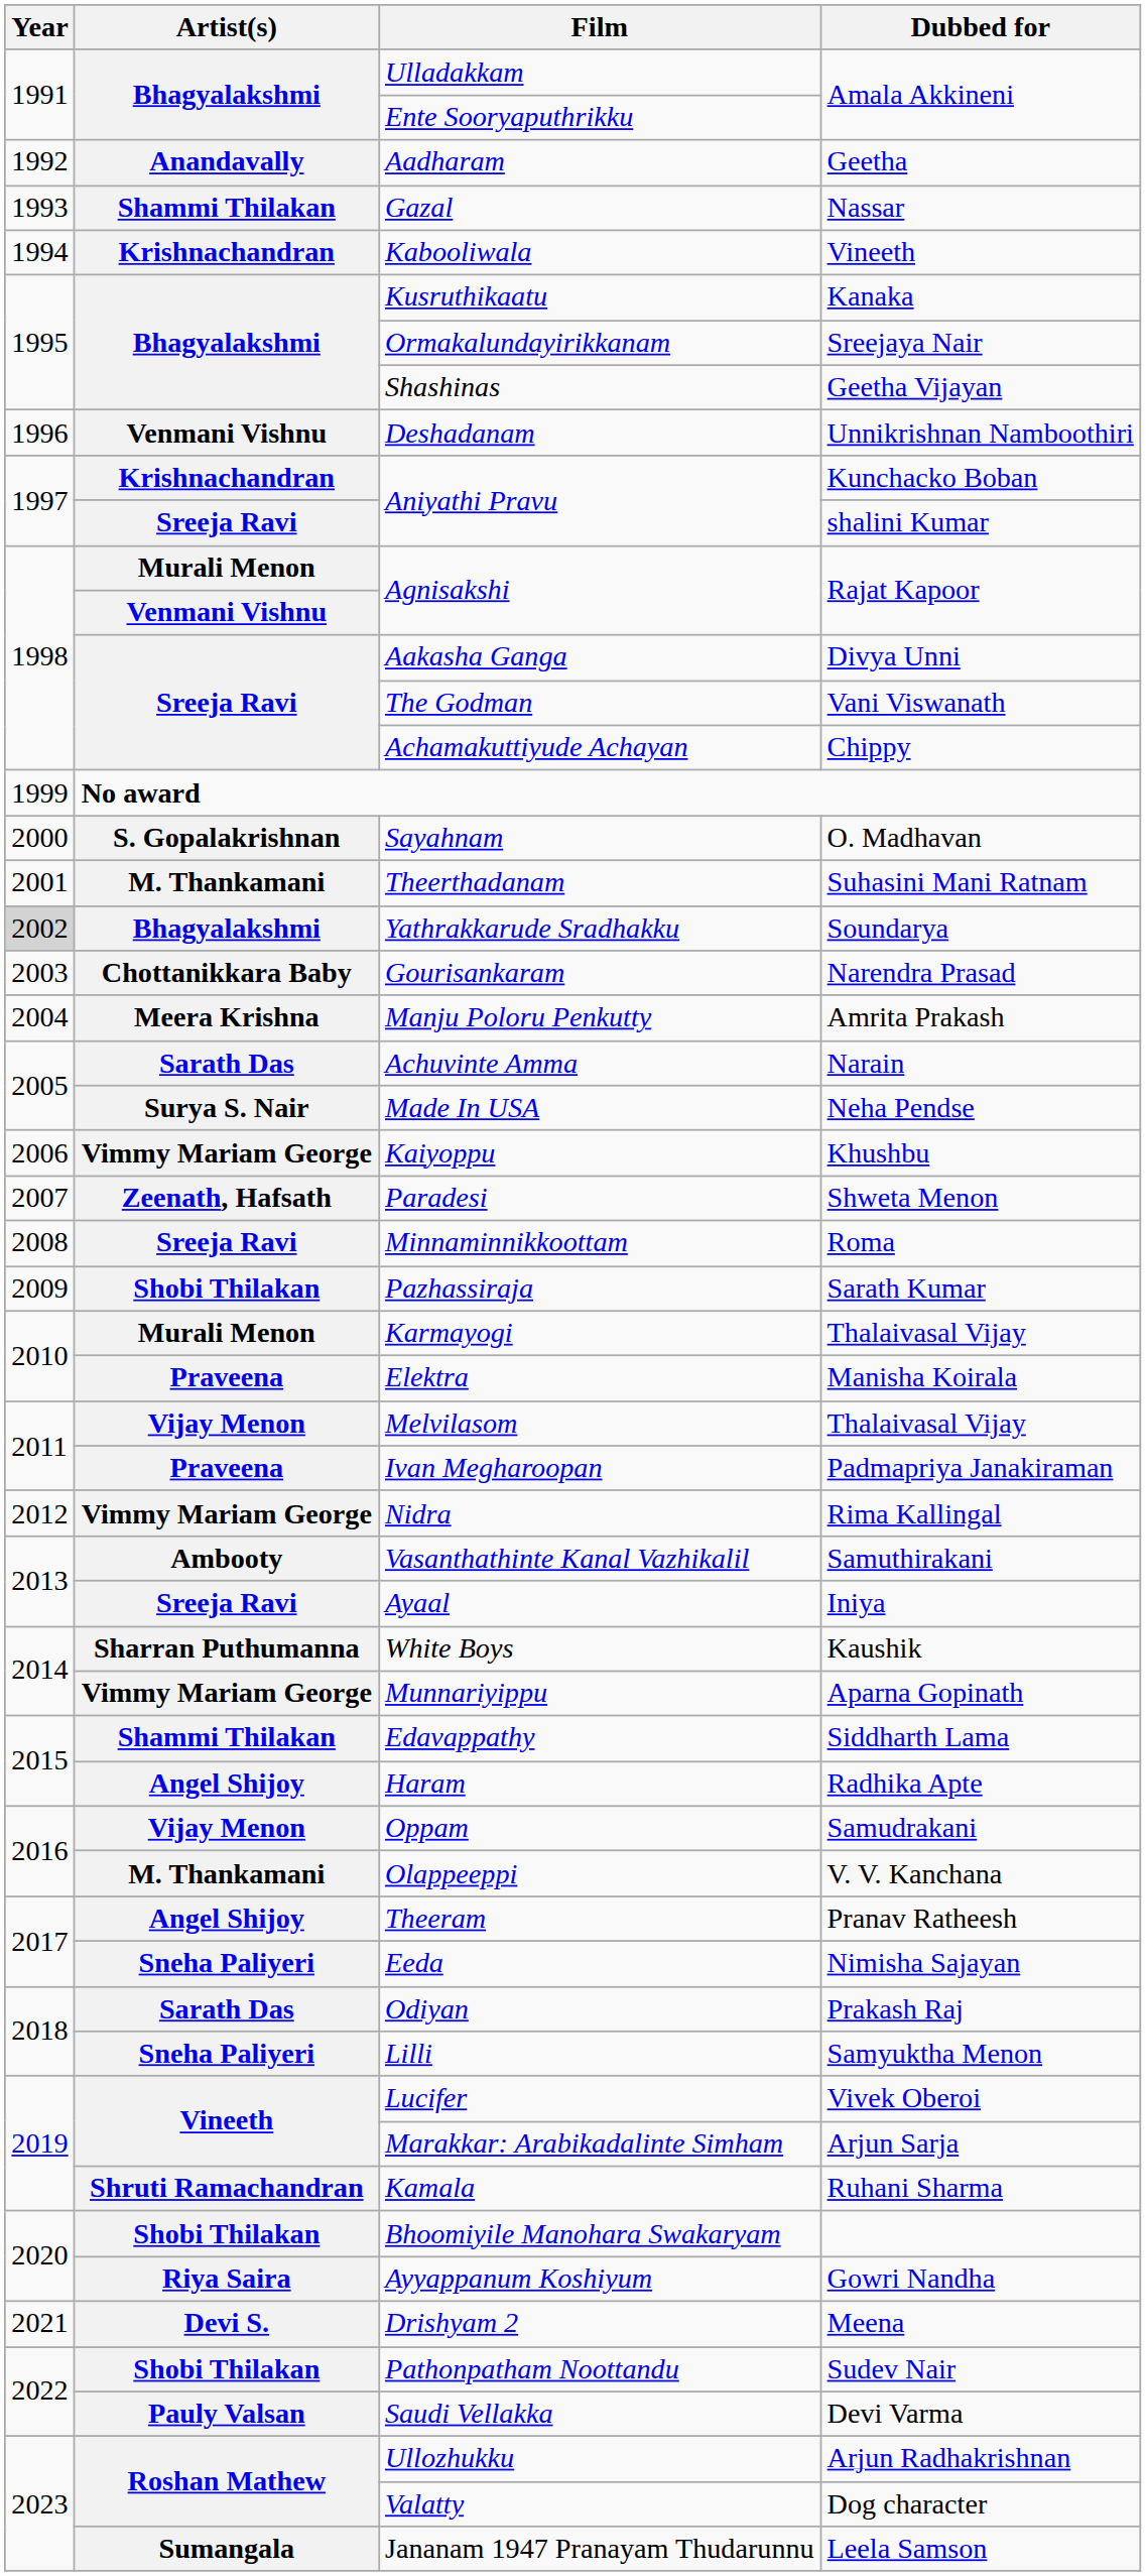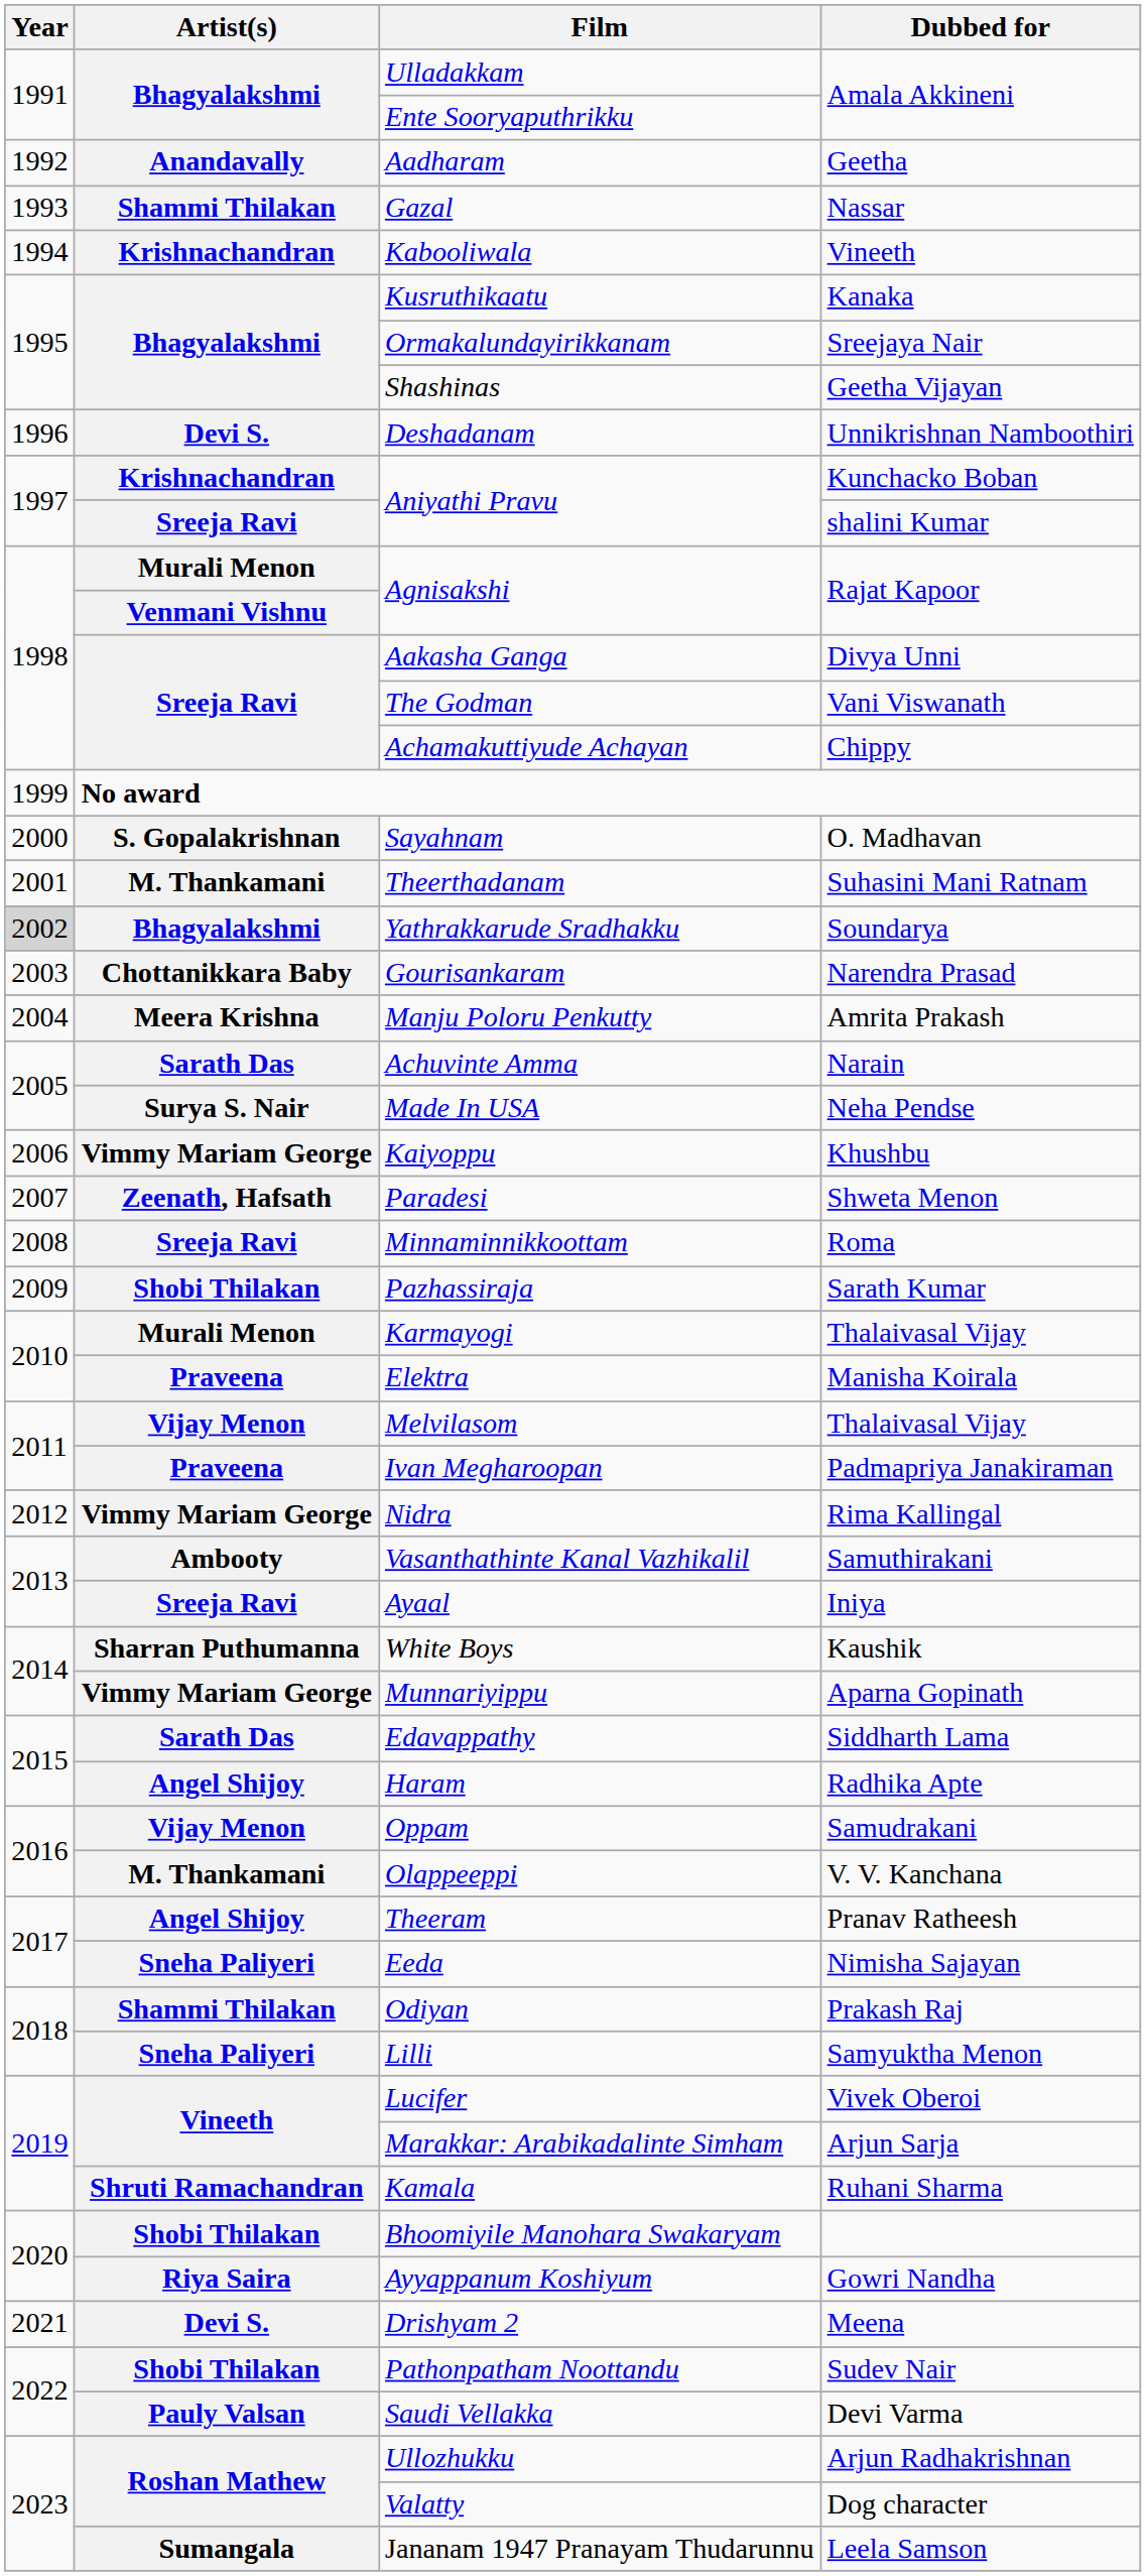 <table class="wikitable sortable">
 <tr style="background:#cfc; text-align:center;">
 <th class="sortable">Year</th>
 <th class="sortable">Artist(s)</th>
 <th class="sortable">Film</th>
 <th class="sortable">Dubbed for</th>
 </tr>
 <tr>
 <td rowspan='2'>1991</td>
 <th rowspan='2'><a href='#'>Bhagyalakshmi</a></th>
 <td><em><a href='#'>Ulladakkam</a></em></td>
 <td rowspan='2'><a href='#'>Amala Akkineni</a></td>
 </tr>
 <tr>
 <td><em><a href='#'>Ente Sooryaputhrikku</a></em></td>
 </tr>
 <tr>
 <td>1992</td>
 <th><a href='#'>Anandavally</a></th>
 <td><em><a href='#'>Aadharam</a></em></td>
 <td><a href='#'>Geetha</a></td>
 </tr>
 <tr>
 <td>1993</td>
 <th><a href='#'>Shammi Thilakan</a></th>
 <td><em><a href='#'>Gazal</a></em></td>
 <td><a href='#'>Nassar</a></td>
 </tr>
 <tr>
 <td>1994</td>
 <th><a href='#'>Krishnachandran</a></th>
 <td><em><a href='#'>Kabooliwala</a></em></td>
 <td><a href='#'>Vineeth</a></td>
 </tr>
 <tr>
 <td rowspan='3'>1995</td>
 <th rowspan='3'><a href='#'>Bhagyalakshmi</a></th>
 <td><em><a href='#'>Kusruthikaatu</a></em></td>
 <td><a href='#'>Kanaka</a></td>
 </tr>
 <tr>
 <td><em><a href='#'>Ormakalundayirikkanam</a></em></td>
 <td><a href='#'>Sreejaya Nair</a></td>
 </tr>
 <tr>
 <td><em>Shashinas</em></td>
 <td><a href='#'>Geetha Vijayan</a></td>
 </tr>
 <tr>
 <td>1996</td>
-<th>Venmani Vishnu</th>
+<th><a href='#'>Devi S.</a></th>
 <td><em><a href='#'>Deshadanam</a></em></td>
 <td><a href='#'>Unnikrishnan Namboothiri</a></td>
 </tr>
 <tr>
 <td rowspan='2'>1997</td>
 <th><a href='#'>Krishnachandran</a></th>
 <td rowspan='2'><em><a href='#'>Aniyathi Pravu</a></em></td>
 <td><a href='#'>Kunchacko Boban</a></td>
 </tr>
 <tr>
 <th><a href='#'>Sreeja Ravi</a></th>
 <td><a href='#'>shalini Kumar</a></td>
 </tr>
 <tr>
 <td rowspan='5'>1998</td>
 <th>Murali Menon</th>
 <td rowspan='2'><em><a href='#'>Agnisakshi</a></em></td>
 <td rowspan='2'><a href='#'>Rajat Kapoor</a></td>
 </tr>
 <tr>
 <th><a href='#'>Venmani Vishnu</a></th>
 </tr>
 <tr>
 <th rowspan='3'><a href='#'>Sreeja Ravi</a></th>
 <td><em><a href='#'>Aakasha Ganga</a></em></td>
 <td><a href='#'>Divya Unni</a></td>
 </tr>
 <tr>
 <td><em><a href='#'>The Godman</a></em></td>
 <td><a href='#'>Vani Viswanath</a></td>
 </tr>
 <tr>
 <td><em><a href='#'>Achamakuttiyude Achayan</a></em></td>
 <td><a href='#'>Chippy</a></td>
 </tr>
 <tr>
 <td>1999</td>
 <td colspan='3'><strong>No award</strong></td>
 </tr>
 <tr>
 <td>2000</td>
 <th>S. Gopalakrishnan</th>
 <td><em><a href='#'>Sayahnam</a></em></td>
 <td>O. Madhavan</td>
 </tr>
 <tr>
 <td>2001</td>
 <th>M. Thankamani</th>
 <td><em><a href='#'>Theerthadanam</a></em></td>
 <td><a href='#'>Suhasini Mani Ratnam</a></td>
 </tr>
 <tr>
 <td style="background: lightgrey;">2002</td>
 <th><a href='#'>Bhagyalakshmi</a></th>
 <td><em><a href='#'>Yathrakkarude Sradhakku</a></em></td>
 <td><a href='#'>Soundarya</a></td>
 </tr>
 <tr>
 <td>2003</td>
 <th>Chottanikkara Baby</th>
 <td><em><a href='#'>Gourisankaram</a></em></td>
 <td><a href='#'>Narendra Prasad</a></td>
 </tr>
 <tr>
 <td>2004</td>
 <th>Meera Krishna</th>
 <td><em><a href='#'>Manju Poloru Penkutty</a></em></td>
 <td>Amrita Prakash</td>
 </tr>
 <tr>
 <td rowspan='2'>2005</td>
 <th><a href='#'>Sarath Das</a></th>
 <td><em><a href='#'>Achuvinte Amma</a></em></td>
 <td><a href='#'>Narain</a></td>
 </tr>
 <tr>
 <th>Surya S. Nair</th>
 <td><em><a href='#'>Made In USA</a></em></td>
 <td><a href='#'>Neha Pendse</a></td>
 </tr>
 <tr>
 <td>2006</td>
 <th>Vimmy Mariam George</th>
 <td><em><a href='#'>Kaiyoppu</a></em></td>
 <td><a href='#'>Khushbu</a></td>
 </tr>
 <tr>
 <td>2007</td>
 <th><a href='#'>Zeenath</a>, Hafsath</th>
 <td><em><a href='#'>Paradesi</a></em></td>
 <td><a href='#'>Shweta Menon</a></td>
 </tr>
 <tr>
 <td>2008</td>
 <th><a href='#'>Sreeja Ravi</a></th>
 <td><em><a href='#'>Minnaminnikkoottam</a></em></td>
 <td><a href='#'>Roma</a></td>
 </tr>
 <tr>
 <td>2009</td>
 <th><a href='#'>Shobi Thilakan</a></th>
 <td><em><a href='#'>Pazhassiraja</a></em></td>
 <td><a href='#'>Sarath Kumar</a></td>
 </tr>
 <tr>
 <td rowspan='2'>2010</td>
 <th>Murali Menon</th>
 <td><em><a href='#'>Karmayogi</a></em></td>
 <td><a href='#'>Thalaivasal Vijay</a></td>
 </tr>
 <tr>
 <th><a href='#'>Praveena</a></th>
 <td><em><a href='#'>Elektra</a></em></td>
 <td><a href='#'>Manisha Koirala</a></td>
 </tr>
 <tr>
 <td rowspan='2'>2011</td>
 <th><a href='#'>Vijay Menon</a></th>
 <td><em><a href='#'>Melvilasom</a></em></td>
 <td><a href='#'>Thalaivasal Vijay</a></td>
 </tr>
 <tr>
 <th><a href='#'>Praveena</a></th>
 <td><em><a href='#'>Ivan Megharoopan</a></em></td>
 <td><a href='#'>Padmapriya Janakiraman</a></td>
 </tr>
 <tr>
 <td>2012</td>
 <th>Vimmy Mariam George</th>
 <td><em><a href='#'>Nidra</a></em></td>
 <td><a href='#'>Rima Kallingal</a></td>
 </tr>
 <tr>
 <td rowspan='2'>2013</td>
 <th>Ambooty</th>
 <td><em><a href='#'>Vasanthathinte Kanal Vazhikalil</a></em></td>
 <td><a href='#'>Samuthirakani</a></td>
 </tr>
 <tr>
 <th><a href='#'>Sreeja Ravi</a></th>
 <td><em><a href='#'>Ayaal</a></em></td>
 <td><a href='#'>Iniya</a></td>
 </tr>
 <tr>
 <td rowspan='2'>2014</td>
 <th>Sharran Puthumanna</th>
 <td><em>White Boys</em></td>
 <td>Kaushik</td>
 </tr>
 <tr>
 <th>Vimmy Mariam George</th>
 <td><em><a href='#'>Munnariyippu</a></em></td>
 <td><a href='#'>Aparna Gopinath</a></td>
 </tr>
 <tr>
 <td rowspan='2'>2015</td>
-<th><a href='#'>Shammi Thilakan</a></th>
+<th><a href='#'>Sarath Das</a></th>
 <td><em><a href='#'>Edavappathy</a></em></td>
 <td><a href='#'>Siddharth Lama</a></td>
 </tr>
 <tr>
 <th><a href='#'>Angel Shijoy</a></th>
 <td><em><a href='#'>Haram</a></em></td>
 <td><a href='#'>Radhika Apte</a></td>
 </tr>
 <tr>
 <td rowspan='2'>2016</td>
 <th><a href='#'>Vijay Menon</a></th>
 <td><em><a href='#'>Oppam</a></em></td>
 <td><a href='#'>Samudrakani</a></td>
 </tr>
 <tr>
 <th>M. Thankamani</th>
 <td><em><a href='#'>Olappeeppi</a></em></td>
 <td>V. V. Kanchana</td>
 </tr>
 <tr>
 <td rowspan='2'>2017</td>
 <th><a href='#'>Angel Shijoy</a></th>
 <td><em><a href='#'>Theeram</a></em></td>
 <td>Pranav Ratheesh</td>
 </tr>
 <tr>
 <th><a href='#'>Sneha Paliyeri</a></th>
 <td><em><a href='#'>Eeda</a></em></td>
 <td><a href='#'>Nimisha Sajayan</a></td>
 </tr>
 <tr>
 <td rowspan='2'>2018</td>
-<th><a href='#'>Sarath Das</a></th>
+<th><a href='#'>Shammi Thilakan</a></th>
 <td><em><a href='#'>Odiyan</a></em></td>
 <td><a href='#'>Prakash Raj</a></td>
 </tr>
 <tr>
 <th><a href='#'>Sneha Paliyeri</a></th>
 <td><em><a href='#'>Lilli</a></em></td>
 <td><a href='#'>Samyuktha Menon</a></td>
 </tr>
 <tr>
 <td rowspan="3"><a href='#'>2019</a></td>
 <th rowspan='2'><a href='#'>Vineeth</a></th>
 <td><em><a href='#'>Lucifer</a></em></td>
 <td><a href='#'>Vivek Oberoi</a></td>
 </tr>
 <tr>
 <td><em><a href='#'>Marakkar: Arabikadalinte Simham</a></em></td>
 <td><a href='#'>Arjun Sarja</a></td>
 </tr>
 <tr>
 <th><a href='#'>Shruti Ramachandran</a></th>
 <td><em><a href='#'>Kamala</a></em></td>
 <td><a href='#'>Ruhani Sharma</a></td>
 </tr>
 <tr>
 <td rowspan="2">2020</td>
 <th><a href='#'>Shobi Thilakan</a></th>
 <td><em><a href='#'>Bhoomiyile Manohara Swakaryam</a></em></td>
 <td></td>
 </tr>
 <tr>
 <th><a href='#'>Riya Saira</a></th>
 <td><em><a href='#'>Ayyappanum Koshiyum</a></em></td>
 <td><a href='#'>Gowri Nandha</a></td>
 </tr>
 <tr>
 <td>2021</td>
 <th><a href='#'>Devi S.</a></th>
 <td><em><a href='#'>Drishyam 2</a></em></td>
 <td><a href='#'>Meena</a></td>
 </tr>
 <tr>
 <td rowspan="2">2022</td>
 <th><a href='#'>Shobi Thilakan</a></th>
 <td><em><a href='#'>Pathonpatham Noottandu</a></em></td>
 <td><a href='#'>Sudev Nair</a></td>
 </tr>
 <tr>
 <th><a href='#'>Pauly Valsan</a></th>
 <td><em><a href='#'>Saudi Vellakka</a></em></td>
 <td>Devi Varma</td>
 </tr>
 <tr>
 <td rowspan="3">2023</td>
 <th rowspan="2"><a href='#'>Roshan Mathew</a></th>
 <td><em><a href='#'>Ullozhukku</a></em></td>
 <td><a href='#'>Arjun Radhakrishnan</a></td>
 </tr>
 <tr>
 <td><em><a href='#'>Valatty</a></em></td>
 <td>Dog character</td>
 </tr>
 <tr>
 <th>Sumangala</th>
 <td>Jananam 1947 Pranayam Thudarunnu</td>
 <td><a href='#'>Leela Samson</a></td>
 </tr>
 </table>
